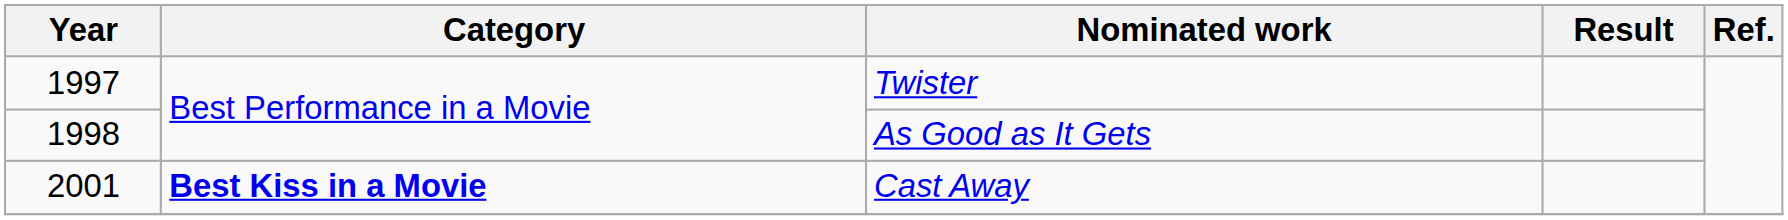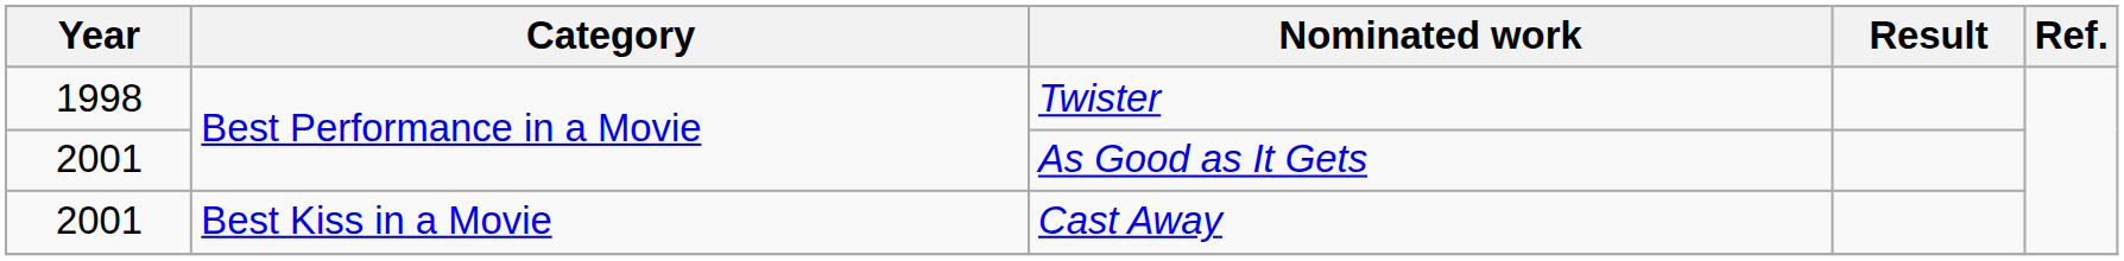 <table class=wikitable>
 <tr>
 <th scope="col" style="width:5em;">Year</th>
 <th scope="col" style="width:26em;">Category</th>
 <th scope="col" style="width:25em;">Nominated work</th>
 <th scope="col" style="width:5em;">Result</th>
 <th>Ref.</th>
 </tr>
 <tr>
-<td style="text-align:center;">1997</td>
+<td style="text-align:center;">1998</td>
 <td rowspan="2"><a href='#'>Best Performance in a Movie</a></td>
 <td><em><a href='#'>Twister</a></em></td>
 <td></td>
 <td rowspan=3></td>
 </tr>
 <tr>
-<td style="text-align:center;">1998</td>
+<td style="text-align:center;">2001</td>
 <td><em><a href='#'>As Good as It Gets</a></em></td>
 <td></td>
 </tr>
 <tr>
 <td style="text-align:center;">2001</td>
-<td><strong><a href='#'>Best Kiss in a Movie</a></strong></td>
+<td><a href='#'>Best Kiss in a Movie</a></td>
 <td><em><a href='#'>Cast Away</a></em></td>
 <td></td>
 </tr>
 <tr>
 </tr>
 </table>
